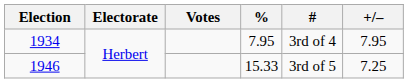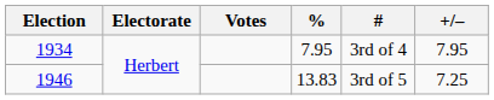 <table class="wikitable" style="font-size:95%; text-align:center;">
 <tr>
 <th width="75">Election</th>
 <th width="75">Electorate</th>
 <th width="70">Votes</th>
 <th width="35">%</th>
 <th width="55">#</th>
 <th width="55">+/–</th>
 </tr>
 <tr>
 <td><a href='#'>1934</a></td>
 <td rowspan=2><a href='#'>Herbert</a> </td>
 <td></td>
 <td>7.95</td>
 <td>3rd of 4</td>
 <td> 7.95</td>
 </tr>
 <tr>
 <td><a href='#'>1946</a></td>
 <td></td>
-<td>15.33</td>
+<td>13.83</td>
 <td>3rd of 5</td>
 <td> 7.25</td>
 </tr>
 </table>
